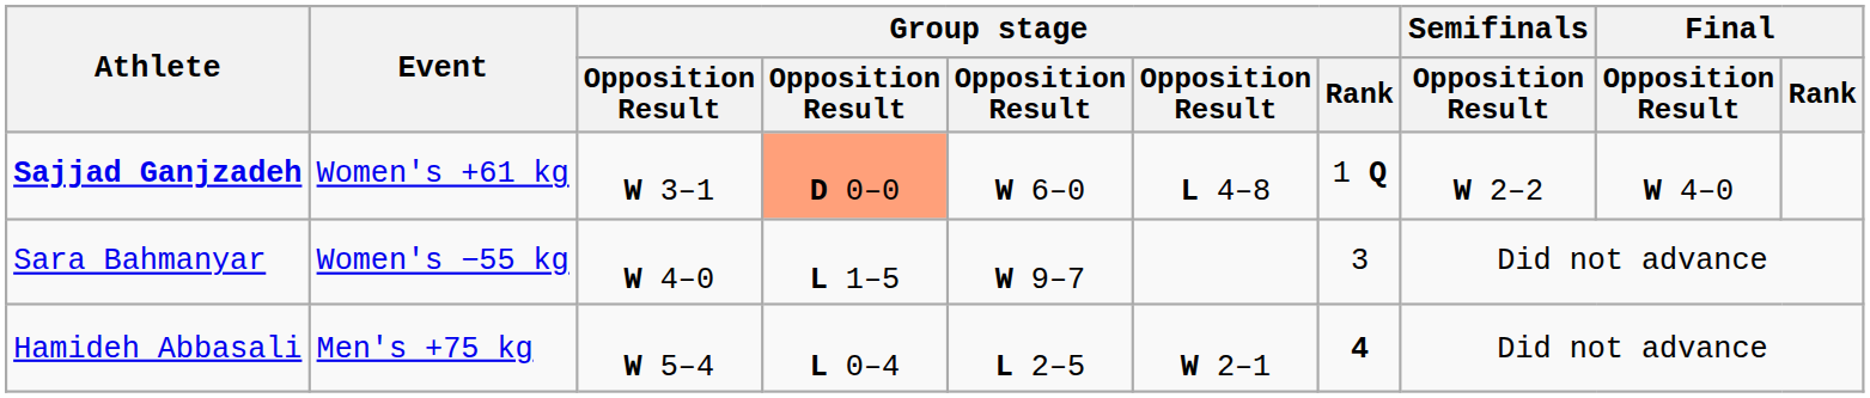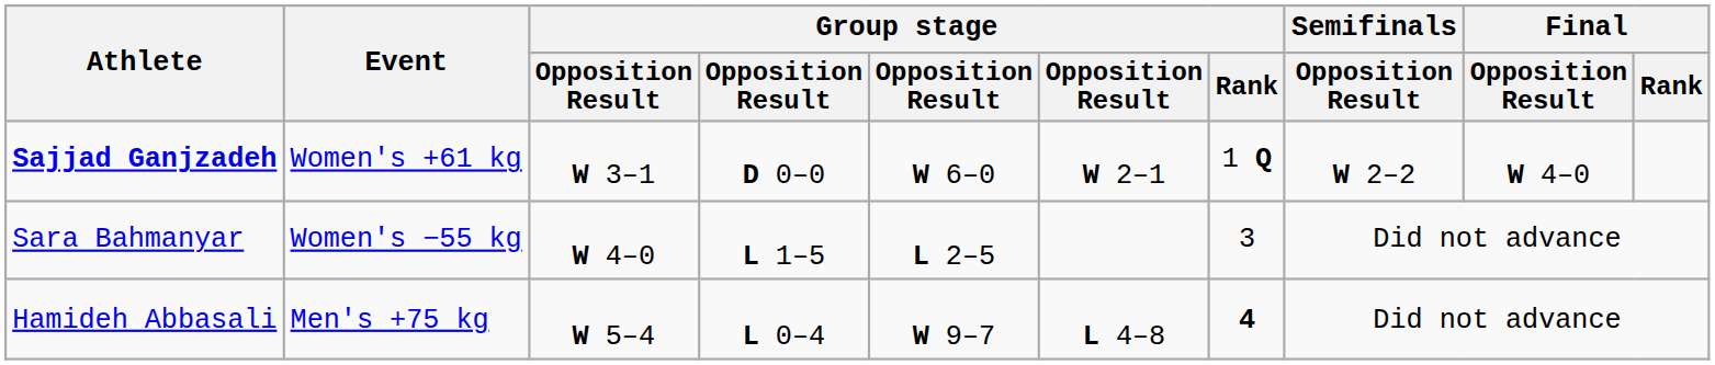 <table class="wikitable" style="font-size:90%;">
 <tr>
 <th rowspan=2>Athlete</th>
 <th rowspan=2>Event</th>
 <th colspan=5>Group stage</th>
 <th>Semifinals</th>
 <th colspan=2>Final</th>
 </tr>
 <tr style="font-size:95%">
 <th>Opposition<br>Result</th>
 <th>Opposition<br>Result</th>
 <th>Opposition<br>Result</th>
 <th>Opposition<br>Result</th>
 <th>Rank</th>
 <th>Opposition<br>Result</th>
 <th>Opposition<br>Result</th>
 <th>Rank</th>
 </tr>
 <tr align=center>
 <td align=left><strong><a href='#'>Sajjad Ganjzadeh</a></strong></td>
 <td align=left><a href='#'>Women's +61 kg</a></td>
 <td><br> <strong>W</strong> 3–1</td>
-<td style="background: lightsalmon;"><br><strong>D</strong> 0–0</td>
+<td><br><strong>D</strong> 0–0</td>
 <td><br> <strong>W</strong> 6–0</td>
-<td><br><strong>L</strong> 4–8</td>
+<td><br><strong>W</strong> 2–1</td>
 <td>1 <strong>Q</strong></td>
 <td><br><strong>W</strong> 2–2</td>
 <td><br><strong>W</strong> 4–0 </td>
 <td></td>
 </tr>
 <tr align=center>
 <td align=left><a href='#'>Sara Bahmanyar</a></td>
 <td align=left><a href='#'>Women's −55 kg</a></td>
 <td><br><strong>W</strong> 4–0</td>
 <td><br><strong>L</strong> 1–5</td>
-<td><br><strong>W</strong> 9–7</td>
+<td><br><strong>L</strong> 2–5</td>
 <td></td>
 <td>3</td>
 <td colspan="4">Did not advance</td>
 </tr>
 <tr align=center>
 <td align=left><a href='#'>Hamideh Abbasali</a></td>
 <td align=left><a href='#'>Men's +75 kg</a></td>
 <td><br><strong>W</strong> 5–4</td>
 <td><br><strong>L</strong> 0–4</td>
-<td><br><strong>L</strong> 2–5</td>
-<td><br><strong>W</strong> 2–1</td>
+<td><br><strong>W</strong> 9–7</td>
+<td><br><strong>L</strong> 4–8</td>
 <td><strong>4</strong></td>
 <td colspan="4">Did not advance</td>
 </tr>
 </table>
